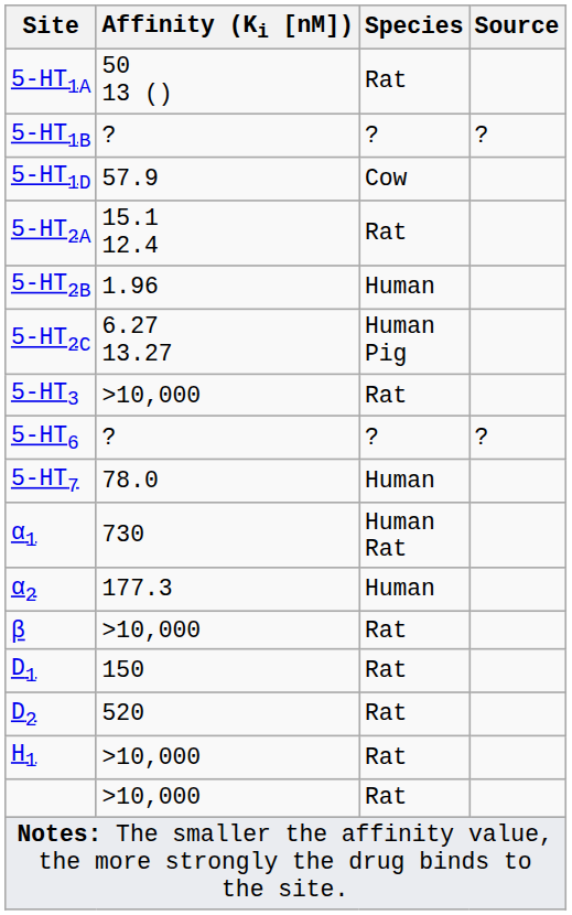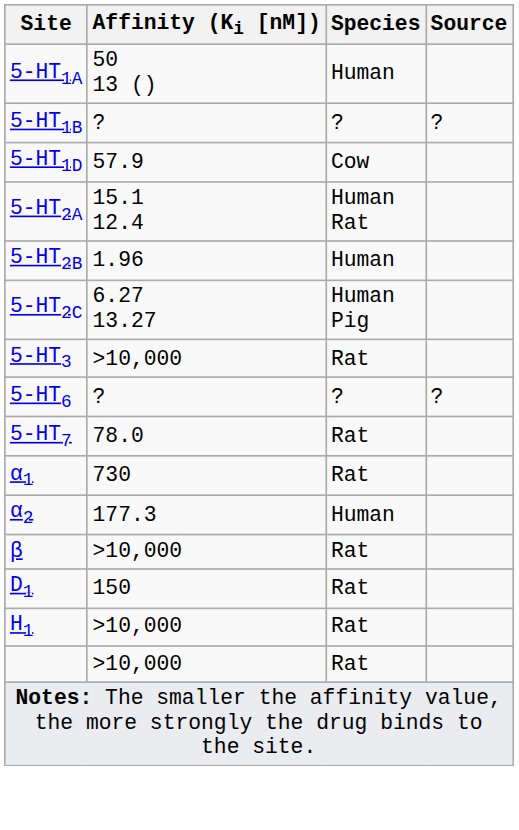 <table class="wikitable">
 <tr>
 <th>Site</th>
 <th>Affinity (K<sub>i</sub> [nM])</th>
 <th>Species</th>
 <th>Source</th>
 </tr>
 <tr>
 <td><a href='#'>5-HT<sub>1A</sub></a></td>
 <td>50<br>13 ()</td>
-<td>Rat</td>
+<td>Human</td>
 <td></td>
 </tr>
 <tr>
 <td><a href='#'>5-HT<sub>1B</sub></a></td>
 <td>?</td>
 <td>?</td>
 <td>?</td>
 </tr>
 <tr>
 <td><a href='#'>5-HT<sub>1D</sub></a></td>
 <td>57.9</td>
 <td>Cow</td>
 <td></td>
 </tr>
 <tr>
 <td><a href='#'>5-HT<sub>2A</sub></a></td>
 <td>15.1<br>12.4</td>
-<td>Rat</td>
+<td>Human<br>Rat</td>
 <td><br></td>
 </tr>
 <tr>
 <td><a href='#'>5-HT<sub>2B</sub></a></td>
 <td>1.96</td>
 <td>Human</td>
 <td></td>
 </tr>
 <tr>
 <td><a href='#'>5-HT<sub>2C</sub></a></td>
 <td>6.27<br>13.27</td>
 <td>Human<br>Pig</td>
 <td><br></td>
 </tr>
 <tr>
 <td><a href='#'>5-HT<sub>3</sub></a></td>
 <td>>10,000</td>
 <td>Rat</td>
 <td></td>
 </tr>
 <tr>
 <td><a href='#'>5-HT<sub>6</sub></a></td>
 <td>?</td>
 <td>?</td>
 <td>?</td>
 </tr>
 <tr>
 <td><a href='#'>5-HT<sub>7</sub></a></td>
 <td>78.0</td>
-<td>Human</td>
+<td>Rat</td>
 <td></td>
 </tr>
 <tr>
 <td><a href='#'>α<sub>1</sub></a></td>
 <td>730</td>
-<td>Human<br>Rat</td>
+<td>Rat</td>
 <td></td>
 </tr>
 <tr>
 <td><a href='#'>α<sub>2</sub></a></td>
 <td>177.3</td>
 <td>Human</td>
 <td><br></td>
 </tr>
 <tr>
 <td><a href='#'>β</a></td>
 <td>>10,000</td>
 <td>Rat</td>
 <td></td>
 </tr>
 <tr>
 <td><a href='#'>D<sub>1</sub></a></td>
 <td>150</td>
 <td>Rat</td>
 <td></td>
 </tr>
 <tr>
-<td><a href='#'>D<sub>2</sub></a></td>
-<td>520</td>
-<td>Rat</td>
-<td></td>
-</tr>
-<tr>
 <td><a href='#'>H<sub>1</sub></a></td>
 <td>>10,000</td>
 <td>Rat</td>
 <td></td>
 </tr>
 <tr>
 <td></td>
 <td>>10,000</td>
 <td>Rat</td>
 <td></td>
 </tr>
 <tr class="sortbottom">
 <td colspan="4" style="width: 1px; background-color:#eaecf0; text-align: center;"><strong>Notes:</strong> The smaller the affinity value, the more strongly the drug binds to the site.</td>
 </tr>
 </table>
